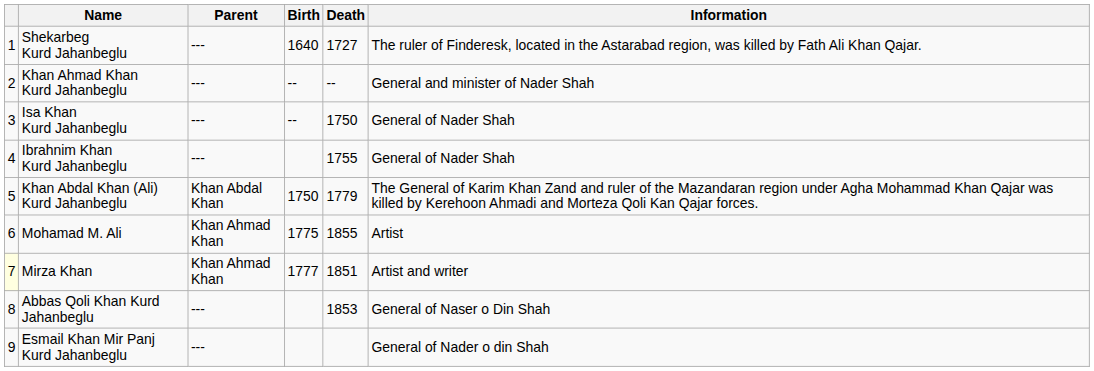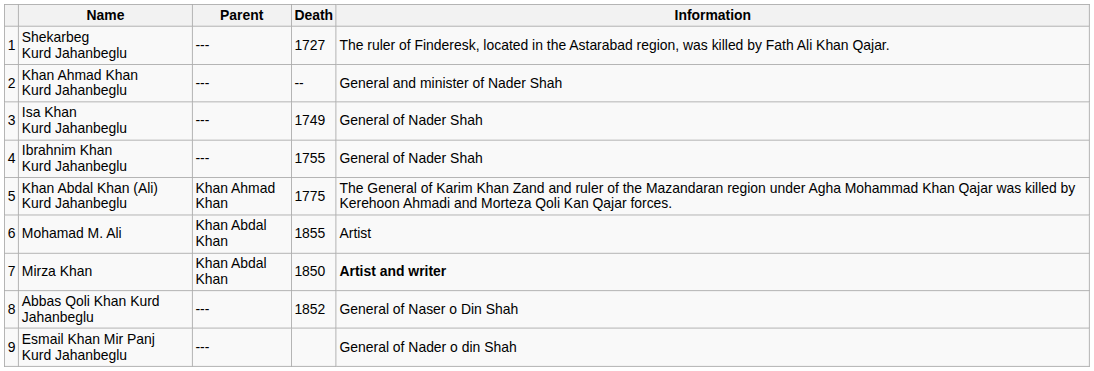 <table class="wikitable">
 <tr>
 <th></th>
 <th>Name</th>
 <th>Parent</th>
-<th>Birth</th>
 <th>Death</th>
 <th>Information</th>
 </tr>
 <tr>
 <td>1</td>
 <td>Shekarbeg<br>Kurd Jahanbeglu</td>
 <td>---</td>
-<td>1640</td>
 <td>1727</td>
 <td>The ruler of Finderesk, located in the Astarabad region, was killed by Fath Ali Khan Qajar.</td>
 </tr>
 <tr>
 <td>2</td>
 <td>Khan Ahmad Khan<br>Kurd Jahanbeglu</td>
 <td>---</td>
 <td>--</td>
-<td>--</td>
 <td>General and minister of Nader Shah</td>
 </tr>
 <tr>
 <td>3</td>
 <td>Isa Khan<br>Kurd Jahanbeglu</td>
 <td>---</td>
-<td>--</td>
-<td>1750</td>
+<td>1749</td>
 <td>General of Nader Shah</td>
 </tr>
 <tr>
 <td>4</td>
 <td>Ibrahnim Khan<br>Kurd Jahanbeglu</td>
 <td>---</td>
-<td></td>
 <td>1755</td>
 <td>General of Nader Shah</td>
 </tr>
 <tr>
 <td>5</td>
 <td>Khan Abdal Khan (Ali)<br>Kurd Jahanbeglu</td>
-<td>Khan Abdal Khan</td>
-<td>1750</td>
-<td>1779</td>
+<td>Khan Ahmad Khan</td>
+<td>1775</td>
 <td>The General of Karim Khan Zand and ruler of the Mazandaran region under Agha Mohammad Khan Qajar was killed by Kerehoon Ahmadi and Morteza Qoli Kan Qajar forces.</td>
 </tr>
 <tr>
 <td>6</td>
 <td>Mohamad M. Ali</td>
-<td>Khan Ahmad Khan</td>
-<td>1775</td>
+<td>Khan Abdal Khan</td>
 <td>1855</td>
 <td>Artist</td>
 </tr>
 <tr>
-<td style="background: lightyellow;">7</td>
+<td>7</td>
 <td>Mirza Khan</td>
-<td>Khan Ahmad Khan</td>
-<td>1777</td>
-<td>1851</td>
-<td>Artist and writer</td>
+<td>Khan Abdal Khan</td>
+<td>1850</td>
+<td><strong>Artist and writer</strong></td>
 </tr>
 <tr>
 <td>8</td>
 <td>Abbas Qoli Khan                      Kurd Jahanbeglu</td>
 <td>---</td>
-<td></td>
-<td>1853</td>
+<td>1852</td>
 <td>General of Naser o Din Shah</td>
 </tr>
 <tr>
 <td>9</td>
 <td>Esmail Khan Mir Panj<br>Kurd Jahanbeglu</td>
 <td>---</td>
 <td></td>
-<td></td>
 <td>General of Nader o din Shah</td>
 </tr>
 </table>
